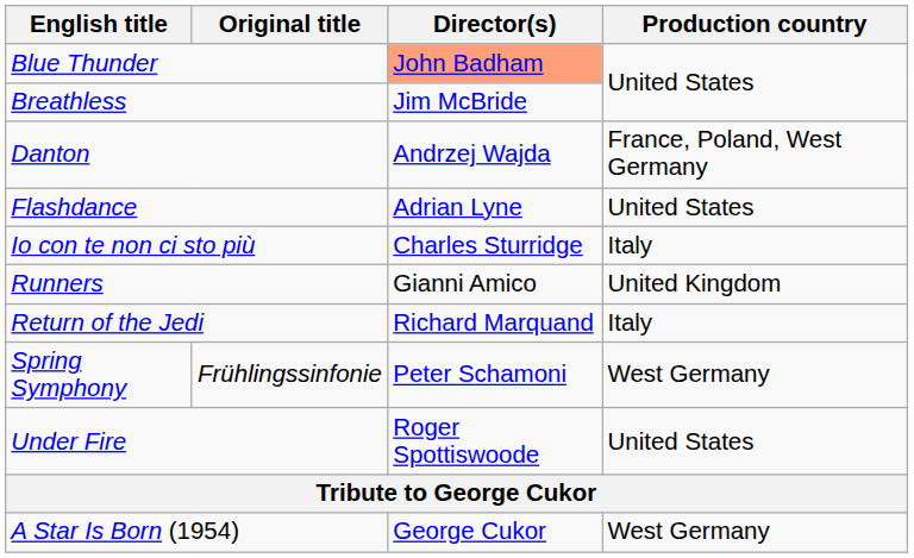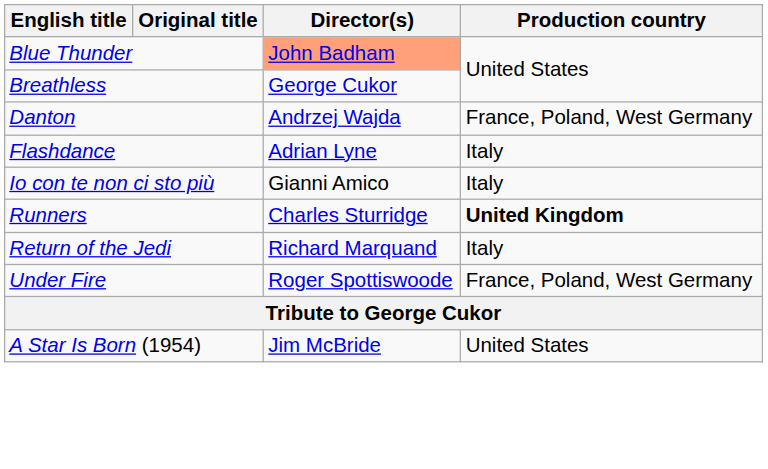 <table class="wikitable" width="95%">
 <tr>
 <th>English title</th>
 <th>Original title</th>
 <th>Director(s)</th>
 <th>Production country</th>
 </tr>
 <tr>
 <td colspan=2><em><a href='#'>Blue Thunder</a></em></td>
 <td style="background: lightsalmon;"><a href='#'>John Badham</a></td>
 <td rowspan="2">United States</td>
 </tr>
 <tr>
 <td colspan=2><em><a href='#'>Breathless</a></em></td>
-<td><a href='#'>Jim McBride</a></td>
+<td><a href='#'>George Cukor</a></td>
 </tr>
 <tr>
 <td colspan=2><em><a href='#'>Danton</a></em></td>
 <td><a href='#'>Andrzej Wajda</a></td>
 <td>France, Poland, West Germany</td>
 </tr>
 <tr>
 <td colspan=2><em><a href='#'>Flashdance</a></em></td>
 <td><a href='#'>Adrian Lyne</a></td>
-<td>United States</td>
+<td>Italy</td>
 </tr>
 <tr>
 <td colspan=2><em><a href='#'>Io con te non ci sto più</a></em></td>
-<td><a href='#'>Charles Sturridge</a></td>
+<td>Gianni Amico</td>
 <td>Italy</td>
 </tr>
 <tr>
 <td colspan=2><em><a href='#'>Runners</a></em></td>
-<td>Gianni Amico</td>
-<td>United Kingdom</td>
+<td><a href='#'>Charles Sturridge</a></td>
+<td><strong>United Kingdom</strong></td>
 </tr>
 <tr>
 <td colspan=2><em><a href='#'>Return of the Jedi</a> </em></td>
 <td><a href='#'>Richard Marquand</a></td>
 <td>Italy</td>
 </tr>
 <tr>
-<td><em><a href='#'>Spring Symphony</a></em></td>
-<td><em>Frühlingssinfonie</em></td>
-<td><a href='#'>Peter Schamoni</a></td>
-<td>West Germany</td>
-</tr>
-<tr>
 <td colspan=2><em><a href='#'>Under Fire</a></em></td>
 <td><a href='#'>Roger Spottiswoode</a></td>
-<td>United States</td>
+<td>France, Poland, West Germany</td>
 </tr>
 <tr>
 <th colspan="4">Tribute to George Cukor</th>
 </tr>
 <tr>
 <td colspan=2><em><a href='#'>A Star Is Born</a></em>  (1954)</td>
-<td><a href='#'>George Cukor</a></td>
-<td>West Germany</td>
+<td><a href='#'>Jim McBride</a></td>
+<td>United States</td>
 </tr>
 </table>
